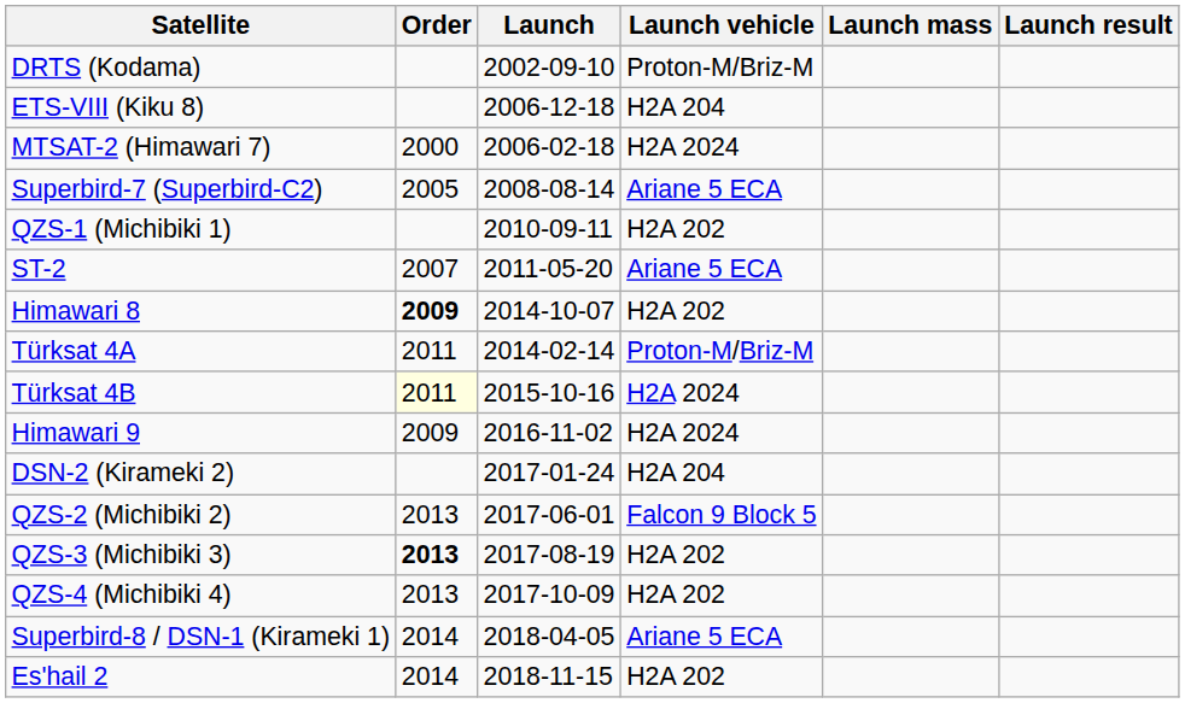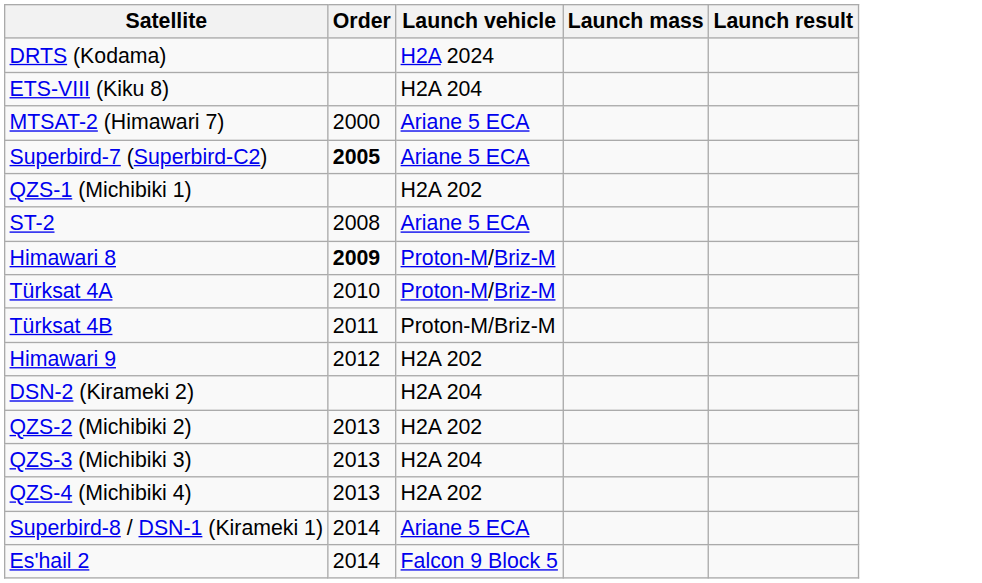 <table class="wikitable">
 <tr>
 <th>Satellite</th>
 <th>Order</th>
-<th>Launch</th>
 <th>Launch vehicle</th>
 <th>Launch mass</th>
 <th>Launch result</th>
 </tr>
 <tr>
 <td><a href='#'>DRTS</a> (Kodama)</td>
 <td></td>
-<td>2002-09-10</td>
-<td>Proton-M/Briz-M</td>
+<td><a href='#'>H2A</a> 2024</td>
 <td></td>
 <td></td>
 </tr>
 <tr>
 <td><a href='#'>ETS-VIII</a> (Kiku 8)</td>
 <td></td>
-<td>2006-12-18</td>
 <td>H2A 204</td>
 <td></td>
 <td></td>
 </tr>
 <tr>
 <td><a href='#'>MTSAT-2</a> (Himawari 7)</td>
 <td>2000</td>
-<td>2006-02-18</td>
-<td>H2A 2024</td>
+<td><a href='#'>Ariane 5 ECA</a></td>
 <td></td>
 <td></td>
 </tr>
 <tr>
 <td><a href='#'>Superbird-7</a> (<a href='#'>Superbird-C2</a>)</td>
-<td>2005</td>
-<td>2008-08-14</td>
+<td><strong>2005</strong></td>
 <td><a href='#'>Ariane 5 ECA</a></td>
 <td></td>
 <td></td>
 </tr>
 <tr>
 <td><a href='#'>QZS-1</a> (Michibiki 1)</td>
 <td></td>
-<td>2010-09-11</td>
 <td>H2A 202</td>
 <td></td>
 <td></td>
 </tr>
 <tr>
 <td><a href='#'>ST-2</a></td>
-<td>2007</td>
-<td>2011-05-20</td>
+<td>2008</td>
 <td><a href='#'>Ariane 5 ECA</a></td>
 <td></td>
 <td></td>
 </tr>
 <tr>
 <td><a href='#'>Himawari 8</a></td>
 <td><strong>2009</strong></td>
-<td>2014-10-07</td>
-<td>H2A 202</td>
+<td><a href='#'>Proton-M</a>/<a href='#'>Briz-M</a></td>
 <td></td>
 <td></td>
 </tr>
 <tr>
 <td><a href='#'>Türksat 4A</a></td>
-<td>2011</td>
-<td>2014-02-14</td>
+<td>2010</td>
 <td><a href='#'>Proton-M</a>/<a href='#'>Briz-M</a></td>
 <td></td>
 <td></td>
 </tr>
 <tr>
 <td><a href='#'>Türksat 4B</a></td>
-<td style="background: lightyellow;">2011</td>
-<td>2015-10-16</td>
-<td><a href='#'>H2A</a> 2024</td>
+<td>2011</td>
+<td>Proton-M/Briz-M</td>
 <td></td>
 <td></td>
 </tr>
 <tr>
 <td><a href='#'>Himawari 9</a></td>
-<td>2009</td>
-<td>2016-11-02</td>
-<td>H2A 2024</td>
+<td>2012</td>
+<td>H2A 202</td>
 <td></td>
 <td></td>
 </tr>
 <tr>
 <td><a href='#'>DSN-2</a> (Kirameki 2)</td>
 <td></td>
-<td>2017-01-24</td>
 <td>H2A 204</td>
 <td></td>
 <td></td>
 </tr>
 <tr>
 <td><a href='#'>QZS-2</a> (Michibiki 2)</td>
 <td>2013</td>
-<td>2017-06-01</td>
-<td><a href='#'>Falcon 9 Block 5</a></td>
+<td>H2A 202</td>
 <td></td>
 <td></td>
 </tr>
 <tr>
 <td><a href='#'>QZS-3</a> (Michibiki 3)</td>
-<td><strong>2013</strong></td>
-<td>2017-08-19</td>
-<td>H2A 202</td>
+<td>2013</td>
+<td>H2A 204</td>
 <td></td>
 <td></td>
 </tr>
 <tr>
 <td><a href='#'>QZS-4</a> (Michibiki 4)</td>
 <td>2013</td>
-<td>2017-10-09</td>
 <td>H2A 202</td>
 <td></td>
 <td></td>
 </tr>
 <tr>
 <td><a href='#'>Superbird-8</a> / <a href='#'>DSN-1</a> (Kirameki 1)</td>
 <td>2014</td>
-<td>2018-04-05</td>
 <td><a href='#'>Ariane 5 ECA</a></td>
 <td></td>
 <td></td>
 </tr>
 <tr>
 <td><a href='#'>Es'hail 2</a></td>
 <td>2014</td>
-<td>2018-11-15</td>
-<td>H2A 202</td>
+<td><a href='#'>Falcon 9 Block 5</a></td>
 <td></td>
 <td></td>
 </tr>
 </table>
